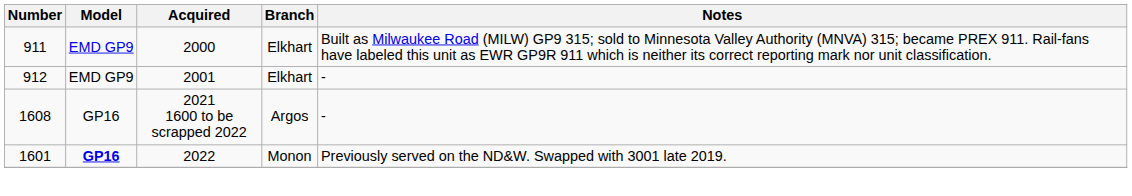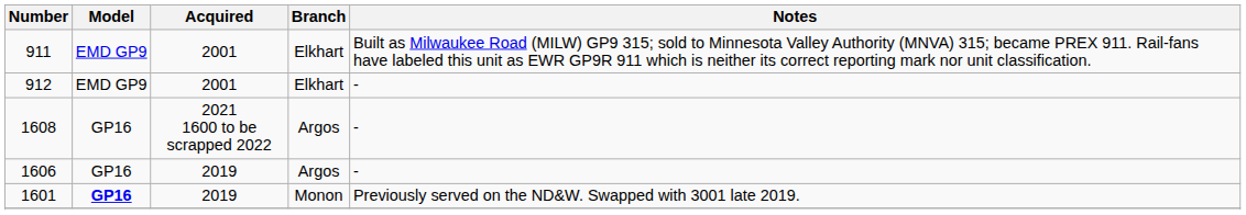 <table class="wikitable">
 <tr>
 <th>Number</th>
 <th>Model</th>
 <th>Acquired</th>
 <th>Branch</th>
 <th>Notes</th>
 </tr>
 <tr style=text-align:center>
 <td>911</td>
 <td nowrap><a href='#'>EMD GP9</a></td>
-<td>2000</td>
+<td>2001</td>
 <td>Elkhart</td>
 <td align="left">Built as <a href='#'>Milwaukee Road</a> (MILW) GP9 315; sold to Minnesota Valley Authority (MNVA) 315; became PREX 911. Rail-fans have labeled this unit as EWR GP9R 911 which is neither its correct reporting mark nor unit classification.</td>
 </tr>
 <tr style=text-align:center>
 <td>912</td>
 <td>EMD GP9</td>
 <td>2001</td>
 <td>Elkhart</td>
 <td align="left">-</td>
 </tr>
 <tr style=text-align:center>
 <td>1608</td>
 <td>GP16</td>
 <td>2021<br>1600 to be scrapped 2022</td>
 <td>Argos</td>
 <td align="left">-</td>
 </tr>
 <tr style=text-align:center>
+<td>1606</td>
+<td>GP16</td>
+<td>2019</td>
+<td>Argos</td>
+<td align="left">-</td>
+</tr>
+<tr style=text-align:center>
 <td>1601</td>
 <td><strong><a href='#'>GP16</a></strong></td>
-<td>2022</td>
+<td>2019</td>
 <td>Monon</td>
 <td align="left">Previously served on the ND&W. Swapped with 3001 late 2019.</td>
 </tr>
 <tr style=text-align:center>
 </tr>
 <tr>
 </tr>
 </table>
